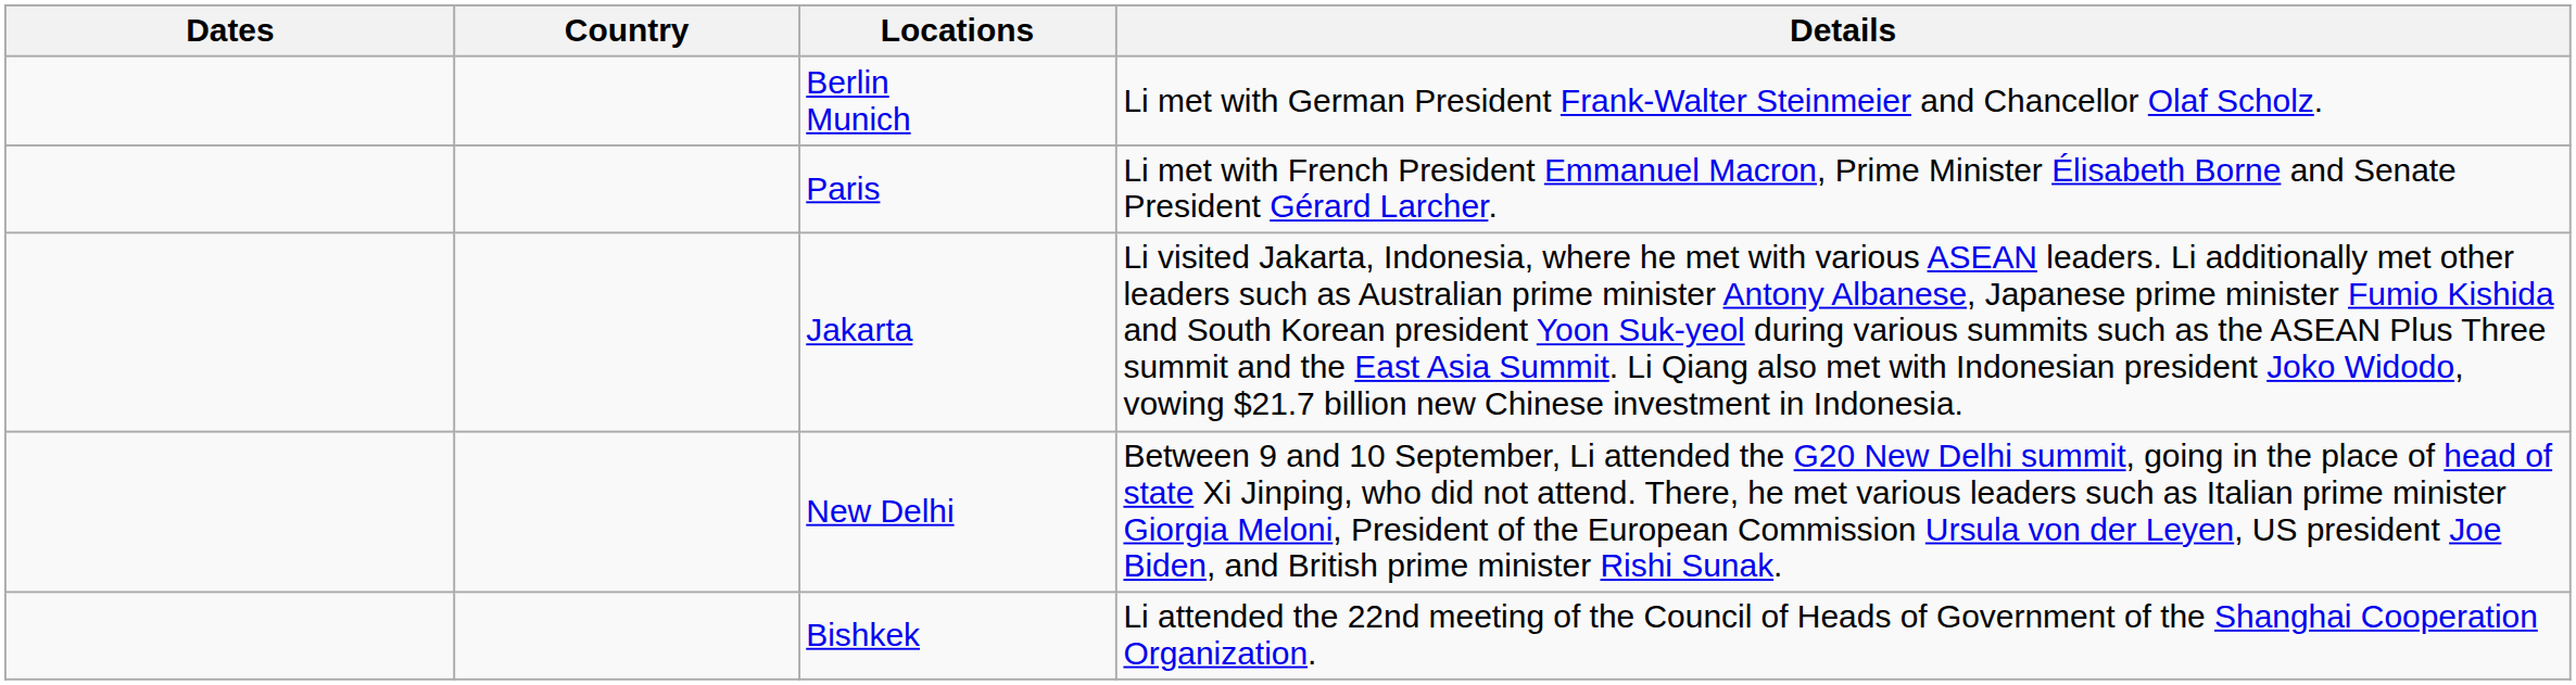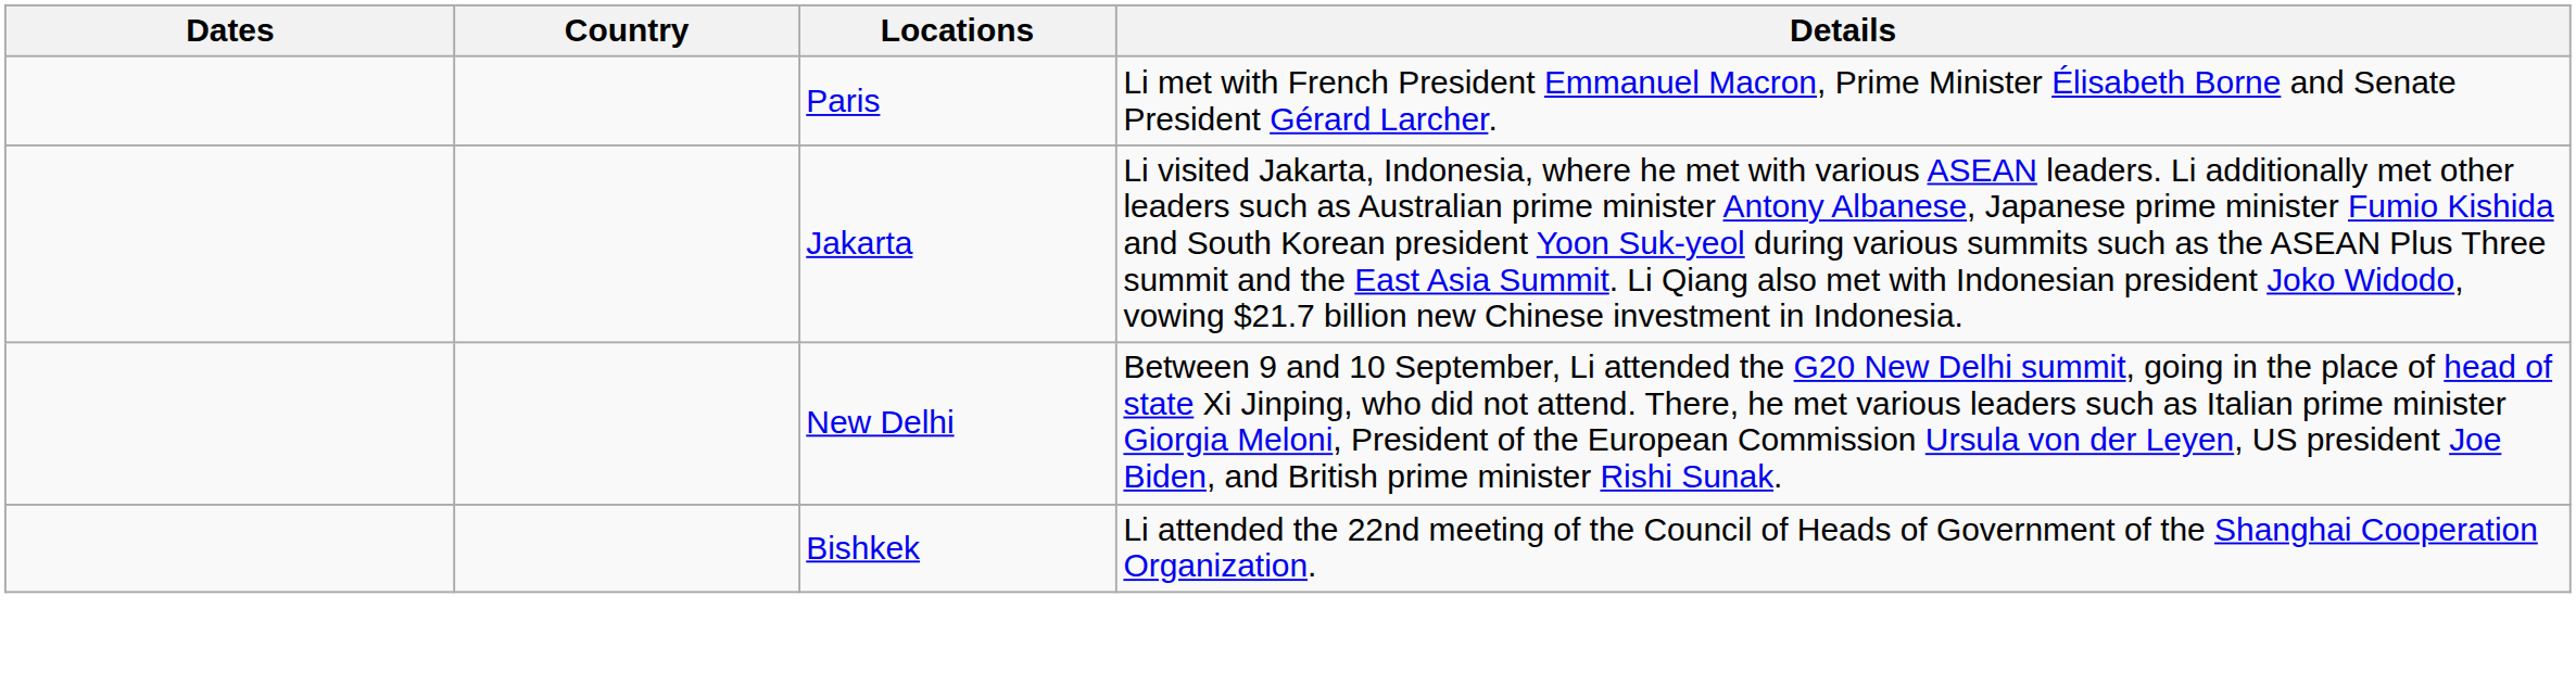 <table class="wikitable sortable" style="margin:1em auto 1em auto;">
 <tr>
 <th style="width: 17%;">Dates</th>
 <th style="width: 13%;">Country</th>
 <th style="width: 12%;">Locations</th>
 <th style="width: 55%;">Details</th>
-</tr>
-<tr>
-<td></td>
-<td></td>
-<td><a href='#'>Berlin</a><br><a href='#'>Munich</a></td>
-<td>Li met with German President <a href='#'>Frank-Walter Steinmeier</a> and Chancellor <a href='#'>Olaf Scholz</a>.</td>
 </tr>
 <tr>
 <td></td>
 <td></td>
 <td><a href='#'>Paris</a></td>
 <td>Li met with French President <a href='#'>Emmanuel Macron</a>, Prime Minister <a href='#'>Élisabeth Borne</a> and Senate President <a href='#'>Gérard Larcher</a>.</td>
 </tr>
 <tr>
 <td></td>
 <td></td>
 <td><a href='#'>Jakarta</a></td>
 <td>Li visited Jakarta, Indonesia, where he met with various <a href='#'>ASEAN</a> leaders. Li additionally met other leaders such as Australian prime minister <a href='#'>Antony Albanese</a>, Japanese prime minister <a href='#'>Fumio Kishida</a> and South Korean president <a href='#'>Yoon Suk-yeol</a> during various summits such as the ASEAN Plus Three summit and the <a href='#'>East Asia Summit</a>. Li Qiang also met with Indonesian president <a href='#'>Joko Widodo</a>, vowing $21.7 billion new Chinese investment in Indonesia.</td>
 </tr>
 <tr>
 <td></td>
 <td></td>
 <td><a href='#'>New Delhi</a></td>
 <td>Between 9 and 10 September, Li attended the <a href='#'>G20 New Delhi summit</a>, going in the place of <a href='#'>head of state</a> Xi Jinping, who did not attend. There, he met various leaders such as Italian prime minister <a href='#'>Giorgia Meloni</a>, President of the European Commission <a href='#'>Ursula von der Leyen</a>, US president <a href='#'>Joe Biden</a>, and British prime minister <a href='#'>Rishi Sunak</a>.</td>
 </tr>
 <tr>
 <td></td>
 <td></td>
 <td><a href='#'>Bishkek</a></td>
 <td>Li attended the 22nd meeting of the Council of Heads of Government of the <a href='#'>Shanghai Cooperation Organization</a>.</td>
 </tr>
 </table>
